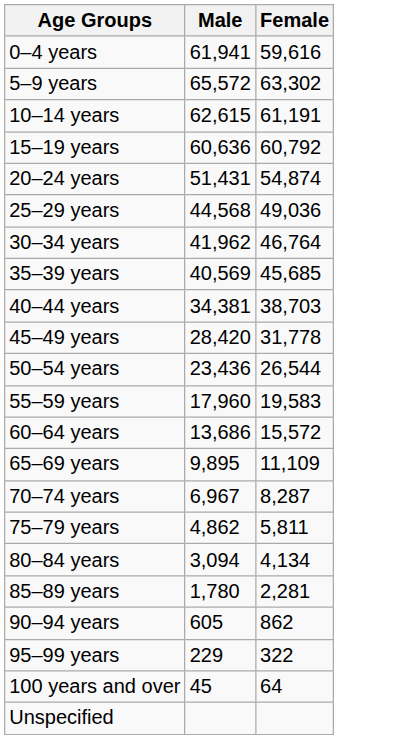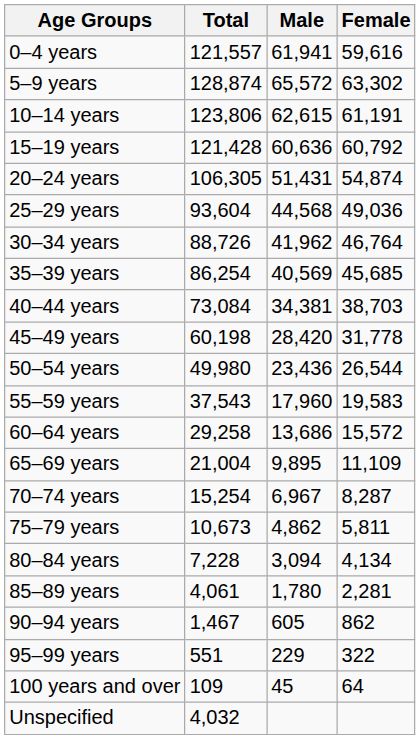 <table class="wikitable">
 <tr>
 <th>Age Groups</th>
+<th>Total</th>
 <th>Male</th>
 <th>Female</th>
 </tr>
 <tr>
 <td>0–4 years</td>
+<td>121,557</td>
 <td>61,941</td>
 <td>59,616</td>
 </tr>
 <tr>
 <td>5–9 years</td>
+<td>128,874</td>
 <td>65,572</td>
 <td>63,302</td>
 </tr>
 <tr>
 <td>10–14 years</td>
+<td>123,806</td>
 <td>62,615</td>
 <td>61,191</td>
 </tr>
 <tr>
 <td>15–19 years</td>
+<td>121,428</td>
 <td>60,636</td>
 <td>60,792</td>
 </tr>
 <tr>
 <td>20–24 years</td>
+<td>106,305</td>
 <td>51,431</td>
 <td>54,874</td>
 </tr>
 <tr>
 <td>25–29 years</td>
+<td>93,604</td>
 <td>44,568</td>
 <td>49,036</td>
 </tr>
 <tr>
 <td>30–34 years</td>
+<td>88,726</td>
 <td>41,962</td>
 <td>46,764</td>
 </tr>
 <tr>
 <td>35–39 years</td>
+<td>86,254</td>
 <td>40,569</td>
 <td>45,685</td>
 </tr>
 <tr>
 <td>40–44 years</td>
+<td>73,084</td>
 <td>34,381</td>
 <td>38,703</td>
 </tr>
 <tr>
 <td>45–49 years</td>
+<td>60,198</td>
 <td>28,420</td>
 <td>31,778</td>
 </tr>
 <tr>
 <td>50–54 years</td>
+<td>49,980</td>
 <td>23,436</td>
 <td>26,544</td>
 </tr>
 <tr>
 <td>55–59 years</td>
+<td>37,543</td>
 <td>17,960</td>
 <td>19,583</td>
 </tr>
 <tr>
 <td>60–64 years</td>
+<td>29,258</td>
 <td>13,686</td>
 <td>15,572</td>
 </tr>
 <tr>
 <td>65–69 years</td>
+<td>21,004</td>
 <td>9,895</td>
 <td>11,109</td>
 </tr>
 <tr>
 <td>70–74 years</td>
+<td>15,254</td>
 <td>6,967</td>
 <td>8,287</td>
 </tr>
 <tr>
 <td>75–79 years</td>
+<td>10,673</td>
 <td>4,862</td>
 <td>5,811</td>
 </tr>
 <tr>
 <td>80–84 years</td>
+<td>7,228</td>
 <td>3,094</td>
 <td>4,134</td>
 </tr>
 <tr>
 <td>85–89 years</td>
+<td>4,061</td>
 <td>1,780</td>
 <td>2,281</td>
 </tr>
 <tr>
 <td>90–94 years</td>
+<td>1,467</td>
 <td>605</td>
 <td>862</td>
 </tr>
 <tr>
 <td>95–99 years</td>
+<td>551</td>
 <td>229</td>
 <td>322</td>
 </tr>
 <tr>
 <td>100 years and over</td>
+<td>109</td>
 <td>45</td>
 <td>64</td>
 </tr>
 <tr>
 <td>Unspecified</td>
+<td>4,032</td>
 <td></td>
 <td></td>
 </tr>
 </table>
